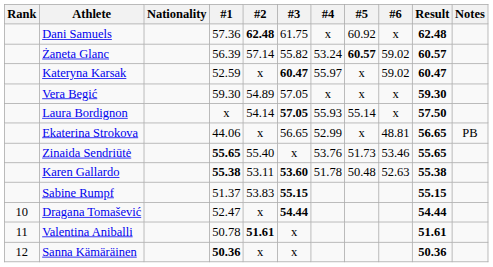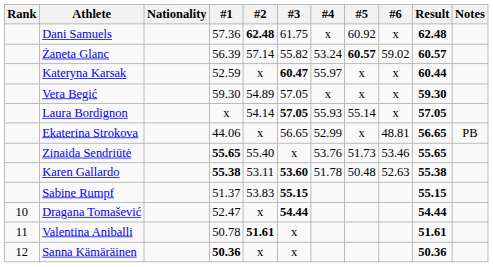 <table class="wikitable sortable" style="text-align:center">
 <tr>
 <th>Rank</th>
 <th>Athlete</th>
 <th>Nationality</th>
 <th>#1</th>
 <th>#2</th>
 <th>#3</th>
 <th>#4</th>
 <th>#5</th>
 <th>#6</th>
 <th>Result</th>
 <th>Notes</th>
 </tr>
 <tr>
 <td></td>
 <td align="left"><a href='#'>Dani Samuels</a></td>
 <td align=left></td>
 <td>57.36</td>
 <td><strong>62.48</strong></td>
 <td>61.75</td>
 <td>x</td>
 <td>60.92</td>
 <td>x</td>
 <td><strong>62.48</strong></td>
 <td></td>
 </tr>
 <tr>
 <td></td>
 <td align="left"><a href='#'>Żaneta Glanc</a></td>
 <td align=left></td>
 <td>56.39</td>
 <td>57.14</td>
 <td>55.82</td>
 <td>53.24</td>
 <td><strong>60.57</strong></td>
 <td>59.02</td>
 <td><strong>60.57</strong></td>
 <td></td>
 </tr>
 <tr>
 <td></td>
 <td align="left"><a href='#'>Kateryna Karsak</a></td>
 <td align=left></td>
 <td>52.59</td>
 <td>x</td>
 <td><strong>60.47</strong></td>
 <td>55.97</td>
 <td>x</td>
-<td>59.02</td>
-<td><strong>60.47</strong></td>
+<td>x</td>
+<td><strong>60.44</strong></td>
 <td></td>
 </tr>
 <tr>
 <td></td>
 <td align="left"><a href='#'>Vera Begić</a></td>
 <td align=left></td>
 <td>59.30</td>
 <td>54.89</td>
 <td>57.05</td>
 <td>x</td>
 <td>x</td>
 <td>x</td>
 <td><strong>59.30</strong></td>
 <td></td>
 </tr>
 <tr>
 <td></td>
 <td align="left"><a href='#'>Laura Bordignon</a></td>
 <td align=left></td>
 <td>x</td>
 <td>54.14</td>
 <td><strong>57.05</strong></td>
 <td>55.93</td>
 <td>55.14</td>
 <td>x</td>
-<td><strong>57.50</strong></td>
+<td><strong>57.05</strong></td>
 <td></td>
 </tr>
 <tr>
 <td></td>
 <td align="left"><a href='#'>Ekaterina Strokova</a></td>
 <td align=left></td>
 <td>44.06</td>
 <td>x</td>
 <td>56.65</td>
 <td>52.99</td>
 <td>x</td>
 <td>48.81</td>
 <td><strong>56.65</strong></td>
 <td>PB</td>
 </tr>
 <tr>
 <td></td>
 <td align="left"><a href='#'>Zinaida Sendriūtė</a></td>
 <td align=left></td>
 <td><strong>55.65</strong></td>
 <td>55.40</td>
 <td>x</td>
 <td>53.76</td>
 <td>51.73</td>
 <td>53.46</td>
 <td><strong>55.65</strong></td>
 <td></td>
 </tr>
 <tr>
 <td></td>
 <td align="left"><a href='#'>Karen Gallardo</a></td>
 <td align=left></td>
 <td><strong>55.38</strong></td>
 <td>53.11</td>
 <td><strong>53.60</strong></td>
 <td>51.78</td>
 <td>50.48</td>
 <td>52.63</td>
 <td><strong>55.38</strong></td>
 <td></td>
 </tr>
 <tr>
 <td></td>
 <td align="left"><a href='#'>Sabine Rumpf</a></td>
 <td align=left></td>
 <td>51.37</td>
 <td>53.83</td>
 <td><strong>55.15</strong></td>
 <td></td>
 <td></td>
 <td></td>
 <td><strong>55.15</strong></td>
 <td></td>
 </tr>
 <tr>
 <td>10</td>
 <td align="left"><a href='#'>Dragana Tomašević</a></td>
 <td align=left></td>
 <td>52.47</td>
 <td>x</td>
 <td><strong>54.44</strong></td>
 <td></td>
 <td></td>
 <td></td>
 <td><strong>54.44</strong></td>
 <td></td>
 </tr>
 <tr>
 <td>11</td>
 <td align="left"><a href='#'>Valentina Aniballi</a></td>
 <td align=left></td>
 <td>50.78</td>
 <td><strong>51.61</strong></td>
 <td>x</td>
 <td></td>
 <td></td>
 <td></td>
 <td><strong>51.61</strong></td>
 <td></td>
 </tr>
 <tr>
 <td>12</td>
 <td align="left"><a href='#'>Sanna Kämäräinen</a></td>
 <td align=left></td>
 <td><strong>50.36</strong></td>
 <td>x</td>
 <td>x</td>
 <td></td>
 <td></td>
 <td></td>
 <td><strong>50.36</strong></td>
 <td></td>
 </tr>
 </table>
